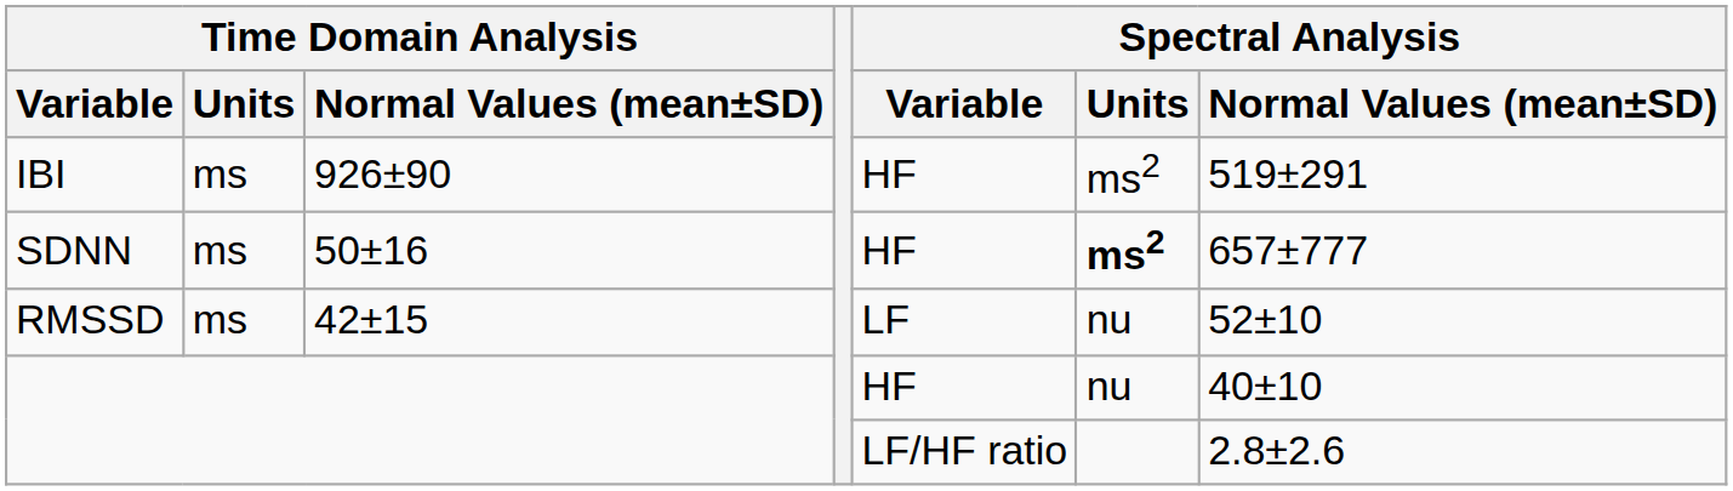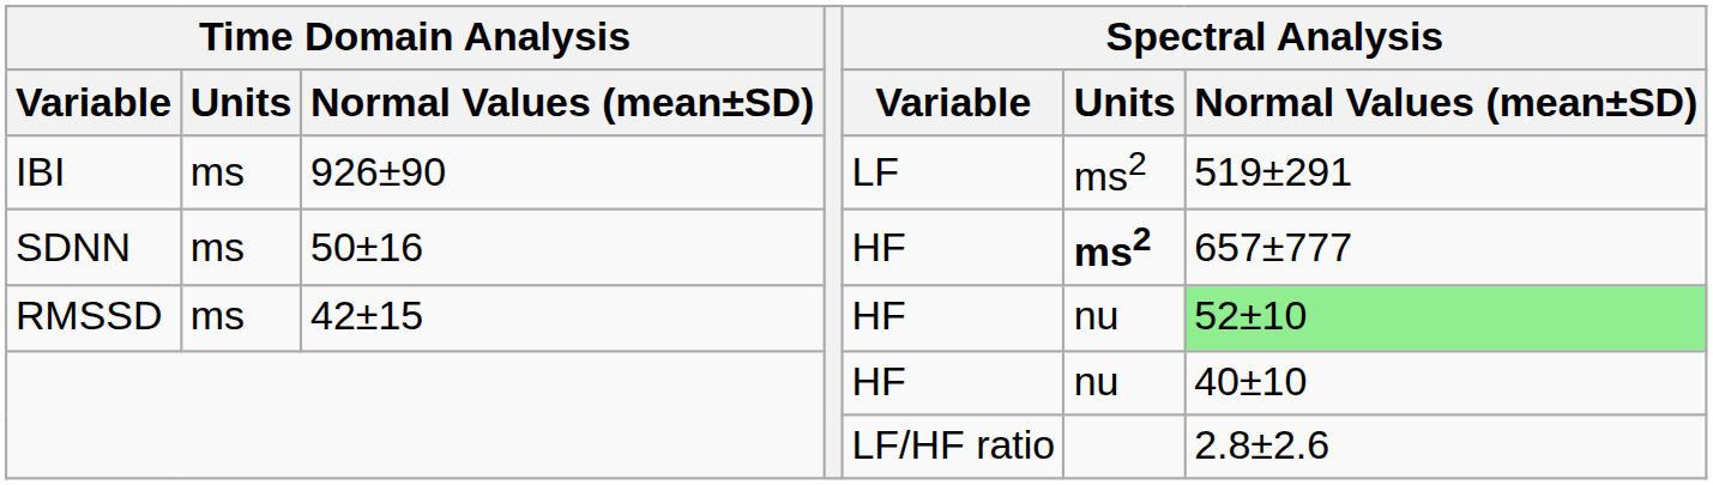 <table class="wikitable">
 <tr>
 <th colspan="3">Time Domain Analysis</th>
 <th rowspan="8"></th>
 <th colspan="3">Spectral Analysis</th>
 </tr>
 <tr>
 <th>Variable</th>
 <th>Units</th>
 <th>Normal Values (mean±SD)</th>
 <th>Variable</th>
 <th>Units</th>
 <th>Normal Values (mean±SD)</th>
 </tr>
 <tr>
 <td>IBI</td>
 <td>ms</td>
 <td>926±90</td>
-<td>HF</td>
+<td>LF</td>
 <td>ms<sup>2</sup></td>
 <td>519±291</td>
 </tr>
 <tr>
 <td>SDNN</td>
 <td>ms</td>
 <td>50±16</td>
 <td>HF</td>
 <td><strong>ms<sup>2</sup></strong></td>
 <td>657±777</td>
 </tr>
 <tr>
 <td>RMSSD</td>
 <td>ms</td>
 <td>42±15</td>
-<td>LF</td>
+<td>HF</td>
 <td>nu</td>
-<td>52±10</td>
+<td style="background: lightgreen;">52±10</td>
 </tr>
 <tr>
 <td colspan="3" rowspan="2"></td>
 <td>HF</td>
 <td>nu</td>
 <td>40±10</td>
 </tr>
 <tr>
 <td>LF/HF ratio</td>
 <td></td>
 <td>2.8±2.6</td>
 </tr>
 </table>
